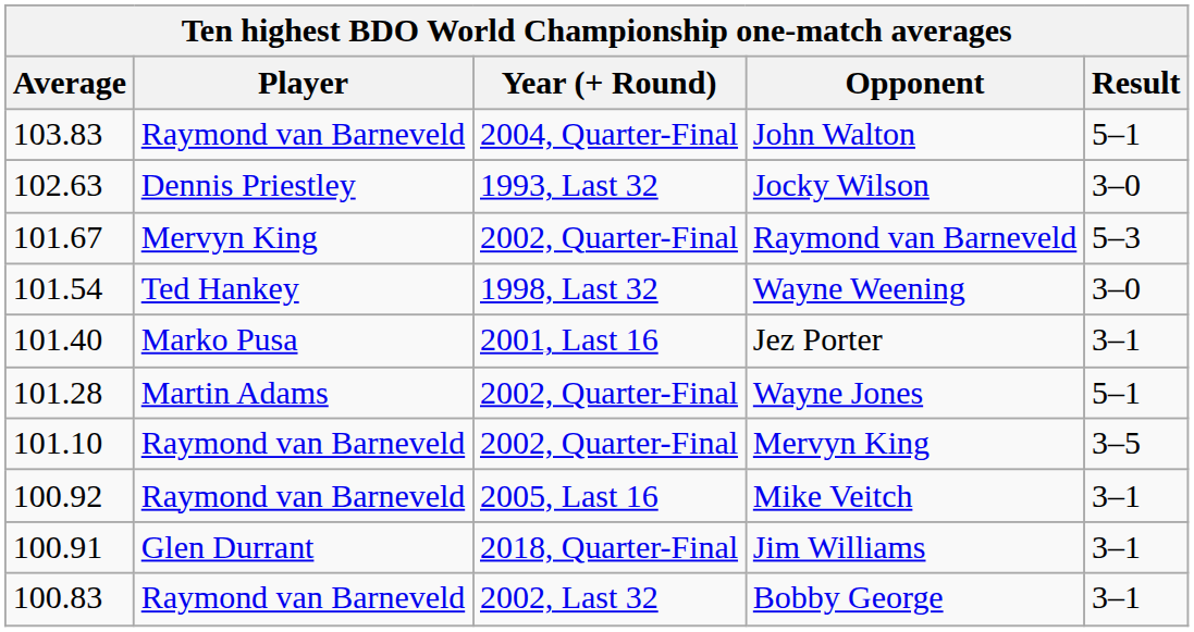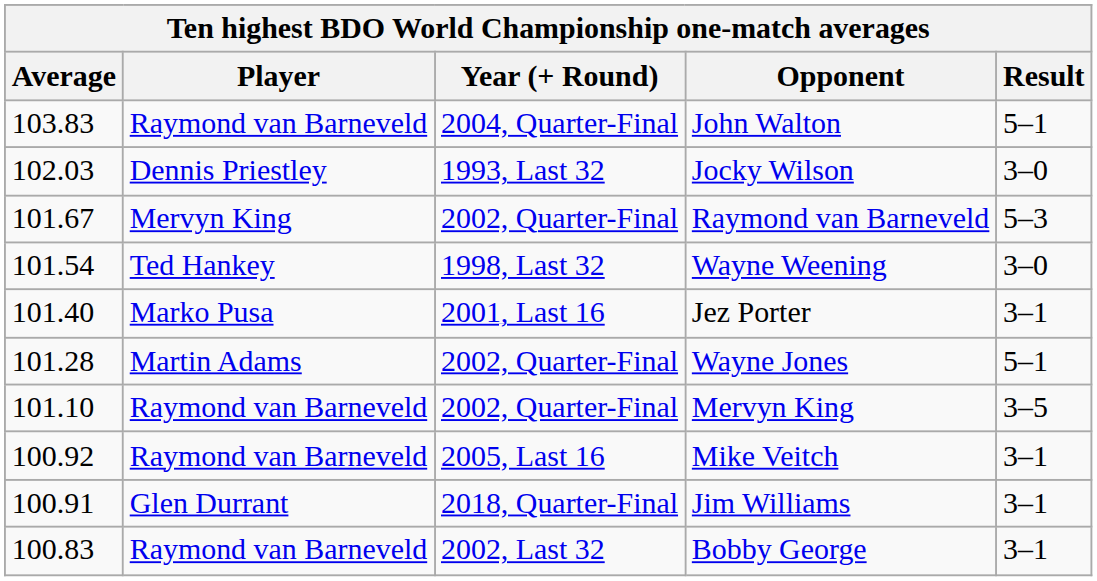 <table class="wikitable sortable">
 <tr>
 <th colspan=5>Ten highest BDO World Championship one-match averages</th>
 </tr>
 <tr>
 <th>Average</th>
 <th>Player</th>
 <th>Year (+ Round)</th>
 <th>Opponent</th>
 <th>Result</th>
 </tr>
 <tr>
 <td>103.83</td>
 <td> <a href='#'>Raymond van Barneveld</a></td>
 <td><a href='#'>2004, Quarter-Final</a></td>
 <td> <a href='#'>John Walton</a></td>
 <td>5–1</td>
 </tr>
 <tr>
-<td>102.63</td>
+<td>102.03</td>
 <td> <a href='#'>Dennis Priestley</a></td>
 <td><a href='#'>1993, Last 32</a></td>
 <td> <a href='#'>Jocky Wilson</a></td>
 <td>3–0</td>
 </tr>
 <tr>
 <td>101.67</td>
 <td> <a href='#'>Mervyn King</a></td>
 <td><a href='#'>2002, Quarter-Final</a></td>
 <td> <a href='#'>Raymond van Barneveld</a></td>
 <td>5–3</td>
 </tr>
 <tr>
 <td>101.54</td>
 <td> <a href='#'>Ted Hankey</a></td>
 <td><a href='#'>1998, Last 32</a></td>
 <td> <a href='#'>Wayne Weening</a></td>
 <td>3–0</td>
 </tr>
 <tr>
 <td>101.40</td>
 <td> <a href='#'>Marko Pusa</a></td>
 <td><a href='#'>2001, Last 16</a></td>
 <td> Jez Porter</td>
 <td>3–1</td>
 </tr>
 <tr>
 <td>101.28</td>
 <td> <a href='#'>Martin Adams</a></td>
 <td><a href='#'>2002, Quarter-Final</a></td>
 <td> <a href='#'>Wayne Jones</a></td>
 <td>5–1</td>
 </tr>
 <tr>
 <td>101.10</td>
 <td> <a href='#'>Raymond van Barneveld</a></td>
 <td><a href='#'>2002, Quarter-Final</a></td>
 <td> <a href='#'>Mervyn King</a></td>
 <td>3–5</td>
 </tr>
 <tr>
 <td>100.92</td>
 <td> <a href='#'>Raymond van Barneveld</a></td>
 <td><a href='#'>2005, Last 16</a></td>
 <td> <a href='#'>Mike Veitch</a></td>
 <td>3–1</td>
 </tr>
 <tr>
 <td>100.91</td>
 <td> <a href='#'>Glen Durrant</a></td>
 <td><a href='#'>2018, Quarter-Final</a></td>
 <td> <a href='#'>Jim Williams</a></td>
 <td>3–1</td>
 </tr>
 <tr>
 <td>100.83</td>
 <td> <a href='#'>Raymond van Barneveld</a></td>
 <td><a href='#'>2002, Last 32</a></td>
 <td> <a href='#'>Bobby George</a></td>
 <td>3–1</td>
 </tr>
 </table>
